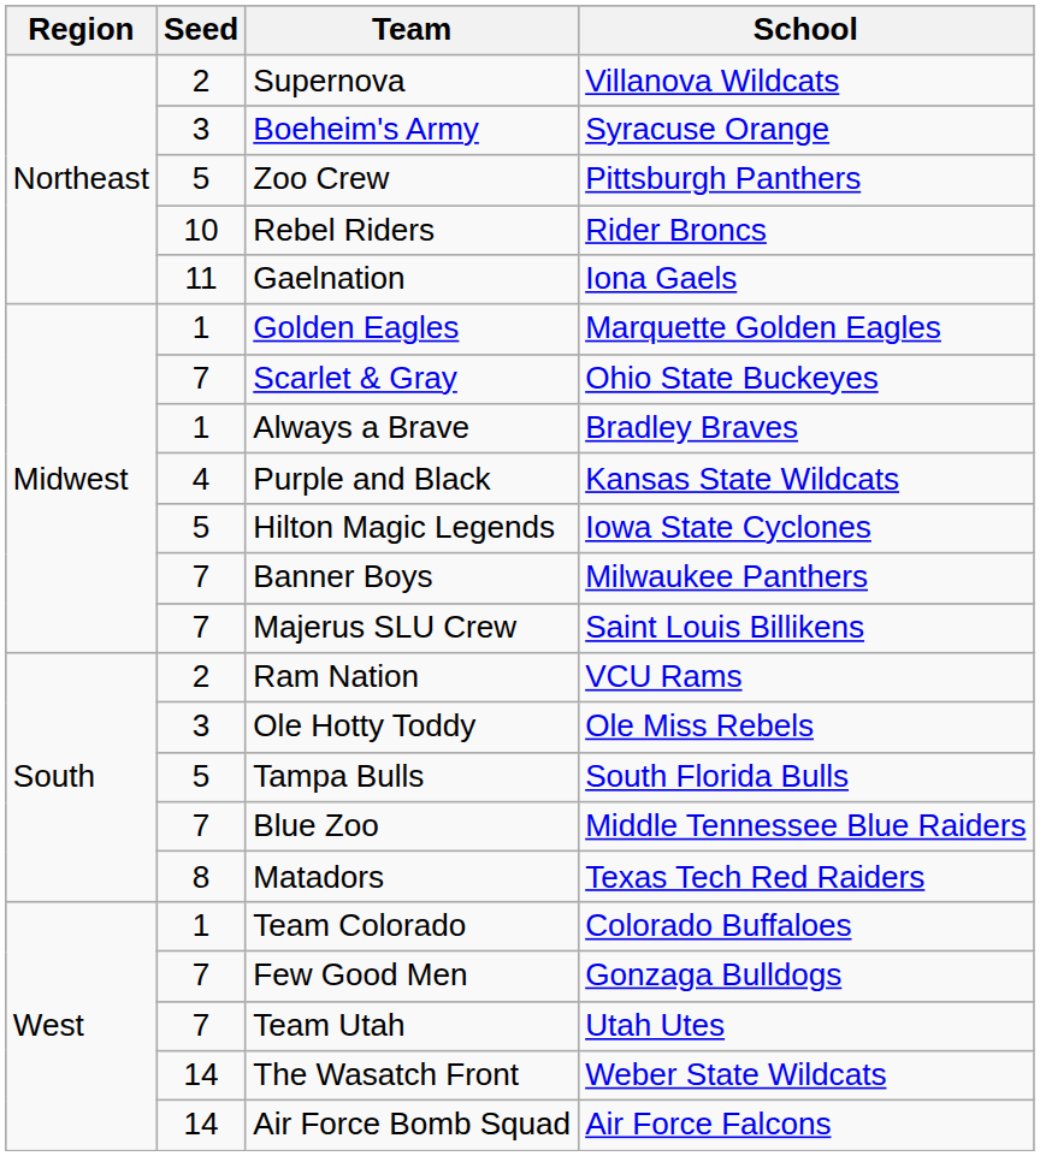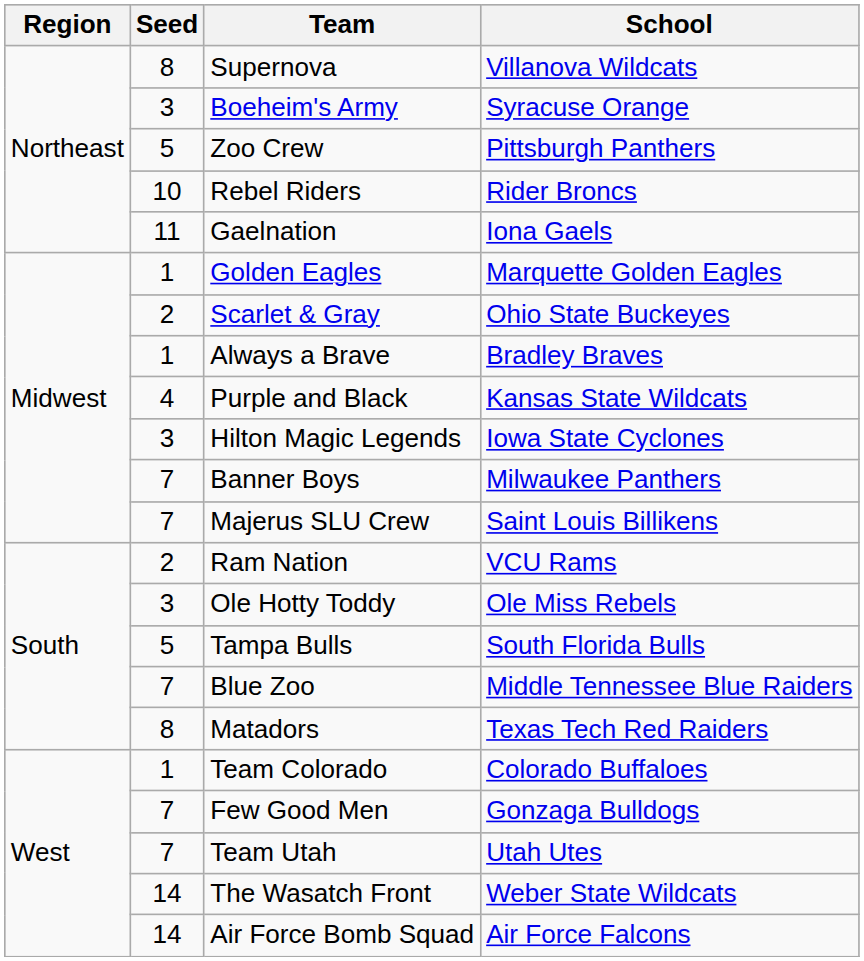 <table class="wikitable">
 <tr>
 <th>Region</th>
 <th>Seed</th>
 <th>Team</th>
 <th>School</th>
 </tr>
 <tr>
 <td rowspan=5>Northeast</td>
-<td style="text-align:center;">2</td>
+<td style="text-align:center;">8</td>
 <td>Supernova</td>
 <td><a href='#'>Villanova Wildcats</a></td>
 </tr>
 <tr>
 <td style="text-align:center;">3</td>
 <td><a href='#'>Boeheim's Army</a></td>
 <td><a href='#'>Syracuse Orange</a></td>
 </tr>
 <tr>
 <td style="text-align:center;">5</td>
 <td>Zoo Crew</td>
 <td><a href='#'>Pittsburgh Panthers</a></td>
 </tr>
 <tr>
 <td style="text-align:center;">10</td>
 <td>Rebel Riders</td>
 <td><a href='#'>Rider Broncs</a></td>
 </tr>
 <tr>
 <td style="text-align:center;">11</td>
 <td>Gaelnation</td>
 <td><a href='#'>Iona Gaels</a></td>
 </tr>
 <tr>
 <td rowspan=7>Midwest</td>
 <td style="text-align:center;">1</td>
 <td><a href='#'>Golden Eagles</a></td>
 <td><a href='#'>Marquette Golden Eagles</a></td>
 </tr>
 <tr>
-<td style="text-align:center;">7</td>
+<td style="text-align:center;">2</td>
 <td><a href='#'>Scarlet & Gray</a></td>
 <td><a href='#'>Ohio State Buckeyes</a></td>
 </tr>
 <tr>
 <td style="text-align:center;">1</td>
 <td>Always a Brave</td>
 <td><a href='#'>Bradley Braves</a></td>
 </tr>
 <tr>
 <td style="text-align:center;">4</td>
 <td>Purple and Black</td>
 <td><a href='#'>Kansas State Wildcats</a></td>
 </tr>
 <tr>
-<td style="text-align:center;">5</td>
+<td style="text-align:center;">3</td>
 <td>Hilton Magic Legends</td>
 <td><a href='#'>Iowa State Cyclones</a></td>
 </tr>
 <tr>
 <td style="text-align:center;">7</td>
 <td>Banner Boys</td>
 <td><a href='#'>Milwaukee Panthers</a></td>
 </tr>
 <tr>
 <td style="text-align:center;">7</td>
 <td>Majerus SLU Crew</td>
 <td><a href='#'>Saint Louis Billikens</a></td>
 </tr>
 <tr>
 <td rowspan=5>South</td>
 <td style="text-align:center;">2</td>
 <td>Ram Nation</td>
 <td><a href='#'>VCU Rams</a></td>
 </tr>
 <tr>
 <td style="text-align:center;">3</td>
 <td>Ole Hotty Toddy</td>
 <td><a href='#'>Ole Miss Rebels</a></td>
 </tr>
 <tr>
 <td style="text-align:center;">5</td>
 <td>Tampa Bulls</td>
 <td><a href='#'>South Florida Bulls</a></td>
 </tr>
 <tr>
 <td style="text-align:center;">7</td>
 <td>Blue Zoo</td>
 <td><a href='#'>Middle Tennessee Blue Raiders</a></td>
 </tr>
 <tr>
 <td style="text-align:center;">8</td>
 <td>Matadors</td>
 <td><a href='#'>Texas Tech Red Raiders</a></td>
 </tr>
 <tr>
 <td rowspan=5>West</td>
 <td style="text-align:center;">1</td>
 <td>Team Colorado</td>
 <td><a href='#'>Colorado Buffaloes</a></td>
 </tr>
 <tr>
 <td style="text-align:center;">7</td>
 <td>Few Good Men</td>
 <td><a href='#'>Gonzaga Bulldogs</a></td>
 </tr>
 <tr>
 <td style="text-align:center;">7</td>
 <td>Team Utah</td>
 <td><a href='#'>Utah Utes</a></td>
 </tr>
 <tr>
 <td style="text-align:center;">14</td>
 <td>The Wasatch Front</td>
 <td><a href='#'>Weber State Wildcats</a></td>
 </tr>
 <tr>
 <td style="text-align:center;">14</td>
 <td>Air Force Bomb Squad</td>
 <td><a href='#'>Air Force Falcons</a></td>
 </tr>
 </table>
